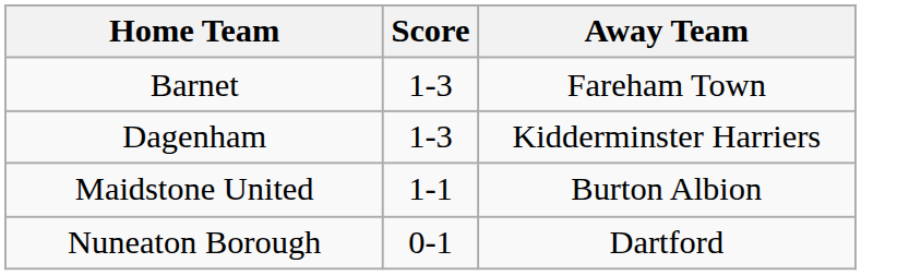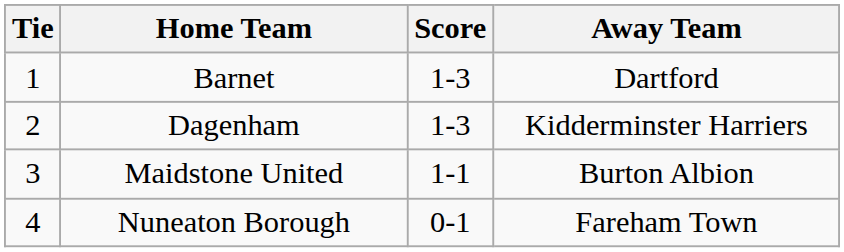 <table class="wikitable" style="text-align:center;">
 <tr>
+<th width=20>Tie</th>
 <th width=175>Home Team</th>
 <th width=20>Score</th>
 <th width=175>Away Team</th>
 </tr>
 <tr>
+<td>1</td>
 <td>Barnet</td>
 <td>1-3</td>
-<td>Fareham Town</td>
+<td>Dartford</td>
 </tr>
 <tr>
+<td>2</td>
 <td>Dagenham</td>
 <td>1-3</td>
 <td>Kidderminster Harriers</td>
 </tr>
 <tr>
+<td>3</td>
 <td>Maidstone United</td>
 <td>1-1</td>
 <td>Burton Albion</td>
 </tr>
 <tr>
+<td>4</td>
 <td>Nuneaton Borough</td>
 <td>0-1</td>
-<td>Dartford</td>
+<td>Fareham Town</td>
 </tr>
 </table>
